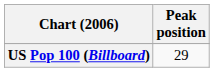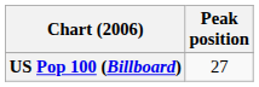 <table class="wikitable sortable plainrowheaders" style="text-align:center">
 <tr>
 <th scope="col">Chart (2006)</th>
 <th scope="col">Peak<br>position</th>
 </tr>
 <tr>
 </tr>
 <tr>
 </tr>
 <tr>
 </tr>
 <tr>
 <th scope="row">US <a href='#'>Pop 100</a> (<em><a href='#'>Billboard</a></em>)</th>
-<td>29</td>
+<td>27</td>
 </tr>
 </table>
